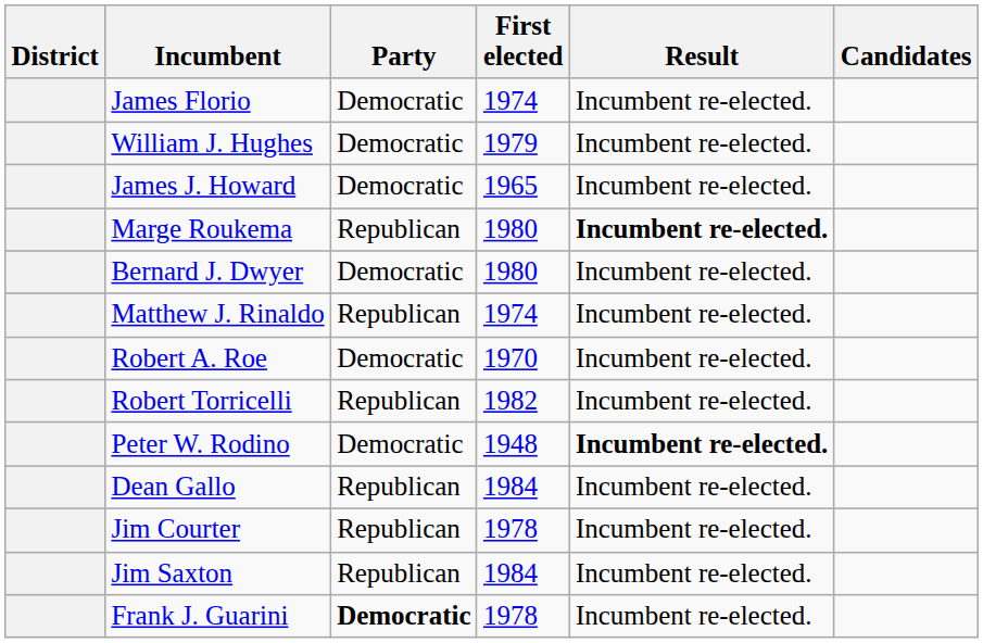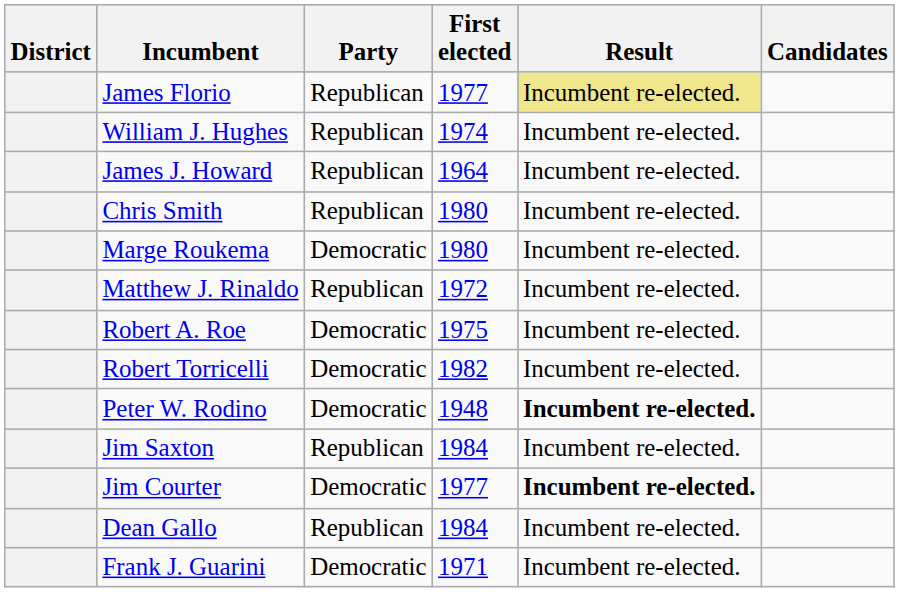 <table class=wikitable>
 <tr valign=bottom>
 <th>District</th>
 <th>Incumbent</th>
 <th>Party</th>
 <th>First<br>elected</th>
 <th>Result</th>
 <th>Candidates</th>
 </tr>
 <tr>
 <th></th>
 <td><a href='#'>James Florio</a></td>
-<td>Democratic</td>
+<td>Republican</td>
+<td><a href='#'>1977</a></td>
+<td style="background: khaki;">Incumbent re-elected.</td>
+<td nowrap></td>
+</tr>
+<tr>
+<th></th>
+<td><a href='#'>William J. Hughes</a></td>
+<td>Republican</td>
 <td><a href='#'>1974</a></td>
 <td>Incumbent re-elected.</td>
 <td nowrap></td>
 </tr>
 <tr>
 <th></th>
-<td><a href='#'>William J. Hughes</a></td>
-<td>Democratic</td>
-<td><a href='#'>1979</a></td>
+<td><a href='#'>James J. Howard</a></td>
+<td>Republican</td>
+<td><a href='#'>1964</a></td>
 <td>Incumbent re-elected.</td>
 <td nowrap></td>
 </tr>
 <tr>
 <th></th>
-<td><a href='#'>James J. Howard</a></td>
-<td>Democratic</td>
-<td><a href='#'>1965</a></td>
+<td><a href='#'>Chris Smith</a></td>
+<td>Republican</td>
+<td><a href='#'>1980</a></td>
 <td>Incumbent re-elected.</td>
 <td nowrap></td>
 </tr>
 <tr>
 <th></th>
 <td><a href='#'>Marge Roukema</a></td>
-<td>Republican</td>
-<td><a href='#'>1980</a></td>
-<td><strong>Incumbent re-elected.</strong></td>
-<td nowrap></td>
-</tr>
-<tr>
-<th></th>
-<td><a href='#'>Bernard J. Dwyer</a></td>
 <td>Democratic</td>
 <td><a href='#'>1980</a></td>
 <td>Incumbent re-elected.</td>
 <td nowrap></td>
 </tr>
 <tr>
 <th></th>
 <td><a href='#'>Matthew J. Rinaldo</a></td>
 <td>Republican</td>
-<td><a href='#'>1974</a></td>
+<td><a href='#'>1972</a></td>
 <td>Incumbent re-elected.</td>
 <td nowrap></td>
 </tr>
 <tr>
 <th></th>
 <td><a href='#'>Robert A. Roe</a></td>
 <td>Democratic</td>
-<td><a href='#'>1970</a></td>
+<td><a href='#'>1975</a></td>
 <td>Incumbent re-elected.</td>
 <td nowrap></td>
 </tr>
 <tr>
 <th></th>
 <td><a href='#'>Robert Torricelli</a></td>
-<td>Republican</td>
+<td>Democratic</td>
 <td><a href='#'>1982</a></td>
 <td>Incumbent re-elected.</td>
 <td nowrap></td>
 </tr>
 <tr>
 <th></th>
 <td><a href='#'>Peter W. Rodino</a></td>
 <td>Democratic</td>
 <td><a href='#'>1948</a></td>
 <td><strong>Incumbent re-elected.</strong></td>
 <td nowrap></td>
 </tr>
 <tr>
 <th></th>
+<td><a href='#'>Jim Saxton</a></td>
+<td>Republican</td>
+<td><a href='#'>1984</a></td>
+<td>Incumbent re-elected.</td>
+<td nowrap></td>
+</tr>
+<tr>
+<th></th>
+<td><a href='#'>Jim Courter</a></td>
+<td>Democratic</td>
+<td><a href='#'>1977</a></td>
+<td><strong>Incumbent re-elected.</strong></td>
+<td nowrap></td>
+</tr>
+<tr>
+<th></th>
 <td><a href='#'>Dean Gallo</a></td>
 <td>Republican</td>
 <td><a href='#'>1984</a></td>
 <td>Incumbent re-elected.</td>
 <td nowrap></td>
 </tr>
 <tr>
 <th></th>
-<td><a href='#'>Jim Courter</a></td>
-<td>Republican</td>
-<td><a href='#'>1978</a></td>
-<td>Incumbent re-elected.</td>
-<td nowrap></td>
-</tr>
-<tr>
-<th></th>
-<td><a href='#'>Jim Saxton</a></td>
-<td>Republican</td>
-<td><a href='#'>1984</a></td>
-<td>Incumbent re-elected.</td>
-<td nowrap></td>
-</tr>
-<tr>
-<th></th>
 <td><a href='#'>Frank J. Guarini</a></td>
-<td><strong>Democratic</strong></td>
-<td><a href='#'>1978</a></td>
+<td>Democratic</td>
+<td><a href='#'>1971</a></td>
 <td>Incumbent re-elected.</td>
 <td nowrap></td>
 </tr>
 </table>
